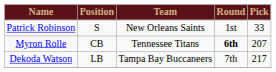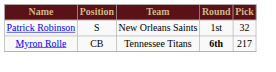 <table class="wikitable" style="text-align: center;">
 <tr>
 <th style="background:#5a1118; color:#d3b787;">Name</th>
 <th style="background:#5a1118; color:#d3b787;">Position</th>
 <th style="background:#5a1118; color:#d3b787;">Team</th>
 <th style="background:#5a1118; color:#d3b787;">Round</th>
 <th style="background:#5a1118; color:#d3b787;">Pick</th>
 </tr>
 <tr>
 <td><a href='#'>Patrick Robinson</a></td>
 <td>S</td>
 <td>New Orleans Saints</td>
 <td>1st</td>
-<td>33</td>
+<td>32</td>
 </tr>
 <tr>
 <td><a href='#'>Myron Rolle</a></td>
 <td>CB</td>
 <td>Tennessee Titans</td>
 <td><strong>6th</strong></td>
-<td>207</td>
-</tr>
-<tr>
-<td><a href='#'>Dekoda Watson</a></td>
-<td>LB</td>
-<td>Tampa Bay Buccaneers</td>
-<td>7th</td>
 <td>217</td>
 </tr>
 <tr>
 </tr>
 </table>
